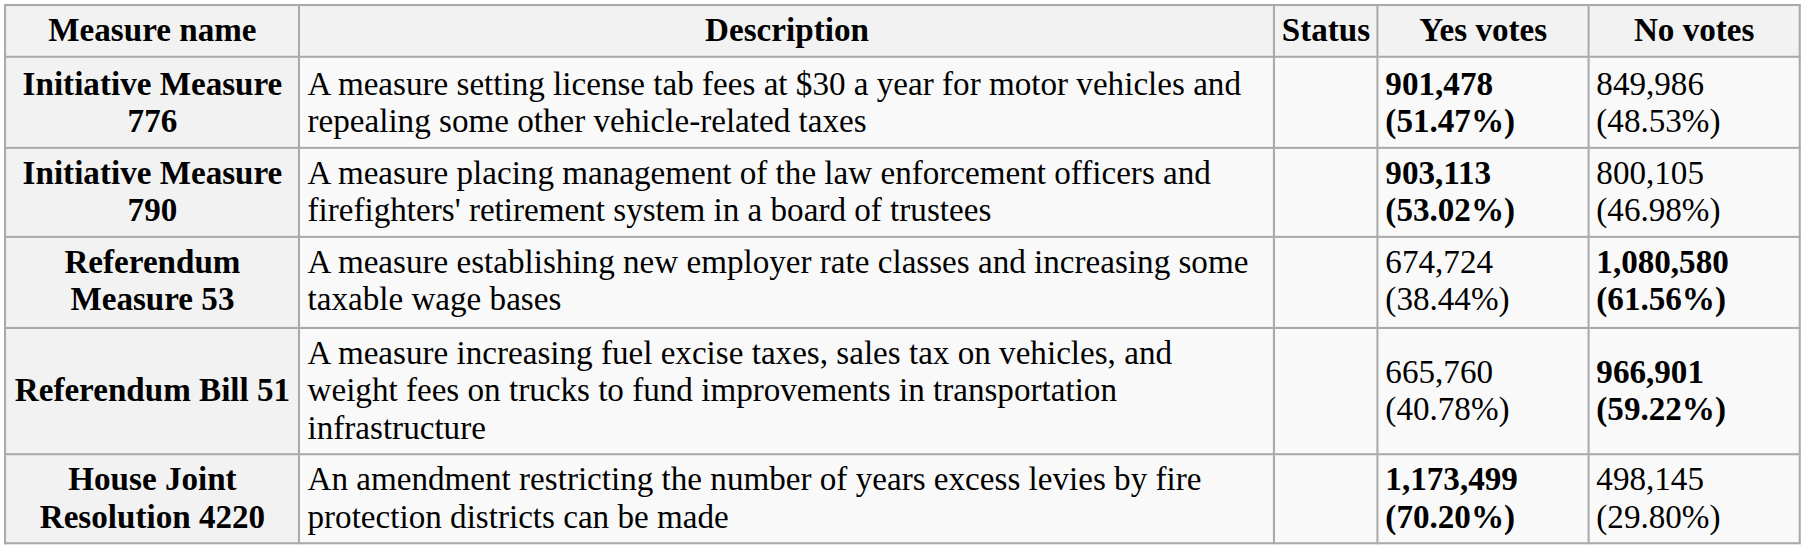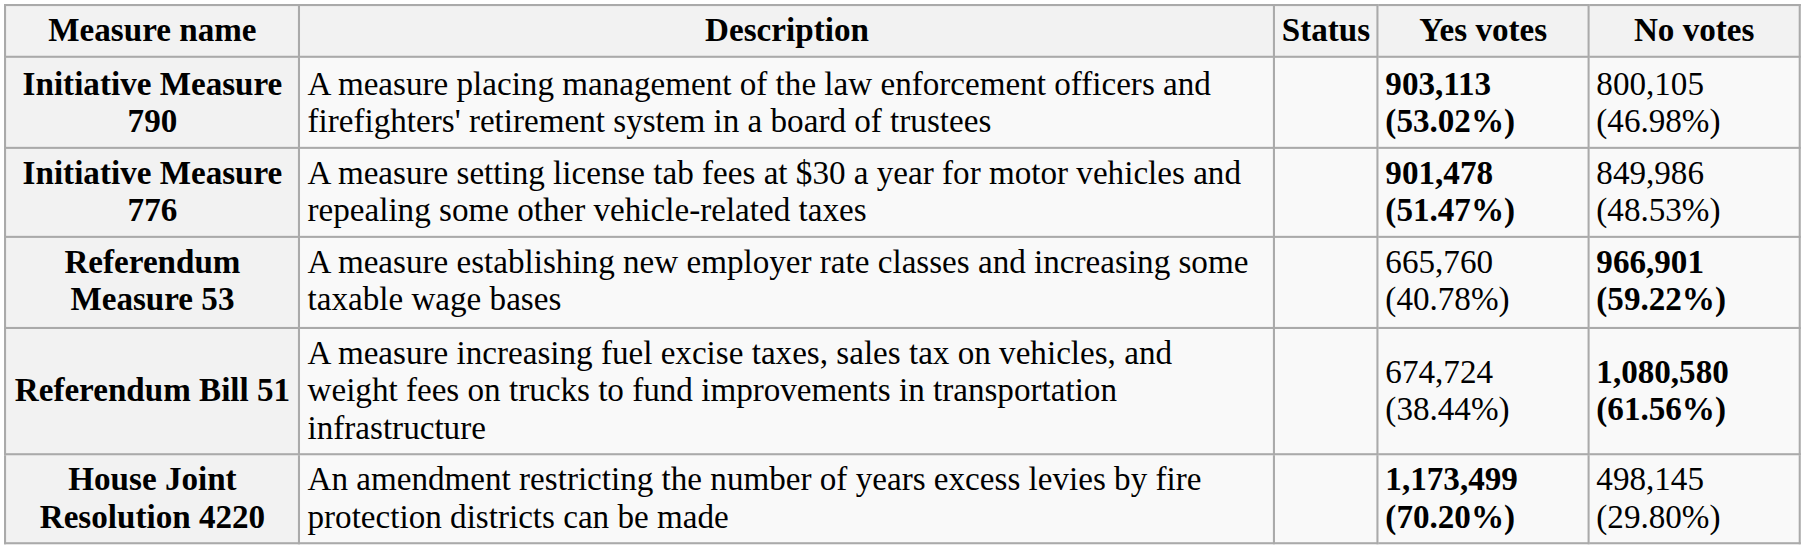 <table class="wikitable sortable plainrowheaders">
 <tr>
 <th scope=col>Measure name</th>
 <th scope=col class=unsortable>Description</th>
 <th scope=col>Status</th>
 <th scope=col>Yes votes</th>
 <th scope=col>No votes</th>
 </tr>
 <tr>
+<th scope=row>Initiative Measure 790</th>
+<td>A measure placing management of the law enforcement officers and firefighters' retirement system in a board of trustees</td>
+<td></td>
+<td><strong>903,113 (53.02%)</strong></td>
+<td>800,105 (46.98%)</td>
+</tr>
+<tr>
 <th scope=row>Initiative Measure 776</th>
 <td>A measure setting license tab fees at $30 a year for motor vehicles and repealing some other vehicle-related taxes</td>
 <td></td>
 <td><strong>901,478 (51.47%)</strong></td>
 <td>849,986 (48.53%)</td>
 </tr>
 <tr>
-<th scope=row>Initiative Measure 790</th>
-<td>A measure placing management of the law enforcement officers and firefighters' retirement system in a board of trustees</td>
-<td></td>
-<td><strong>903,113 (53.02%)</strong></td>
-<td>800,105 (46.98%)</td>
-</tr>
-<tr>
 <th scope=row>Referendum Measure 53</th>
 <td>A measure establishing new employer rate classes and increasing some taxable wage bases</td>
 <td></td>
-<td>674,724 (38.44%)</td>
-<td><strong>1,080,580 (61.56%)</strong></td>
+<td>665,760 (40.78%)</td>
+<td><strong>966,901 (59.22%)</strong></td>
 </tr>
 <tr>
 <th scope=row>Referendum Bill 51</th>
 <td>A measure increasing fuel excise taxes, sales tax on vehicles, and weight fees on trucks to fund improvements in transportation infrastructure</td>
 <td></td>
-<td>665,760 (40.78%)</td>
-<td><strong>966,901 (59.22%)</strong></td>
+<td>674,724 (38.44%)</td>
+<td><strong>1,080,580 (61.56%)</strong></td>
 </tr>
 <tr>
 <th scope=row>House Joint Resolution 4220</th>
 <td>An amendment restricting the number of years excess levies by fire protection districts can be made</td>
 <td></td>
 <td><strong>1,173,499 (70.20%)</strong></td>
 <td>498,145 (29.80%)</td>
 </tr>
 </table>
